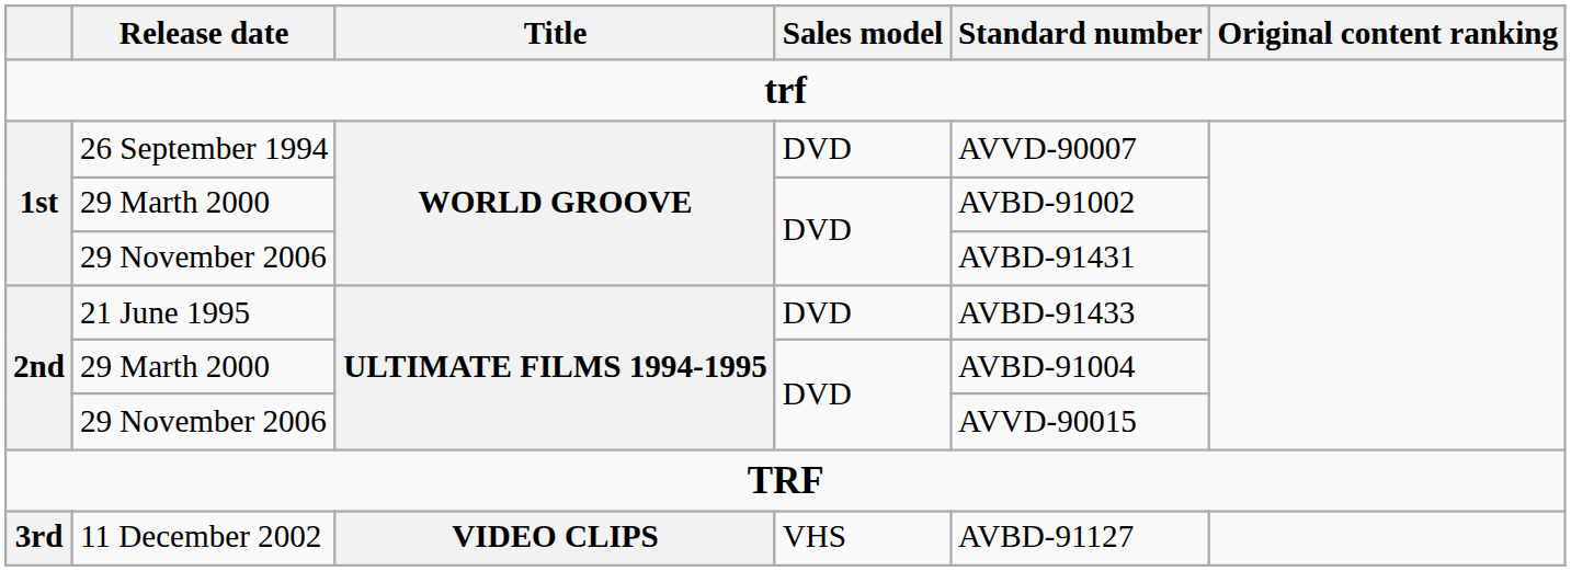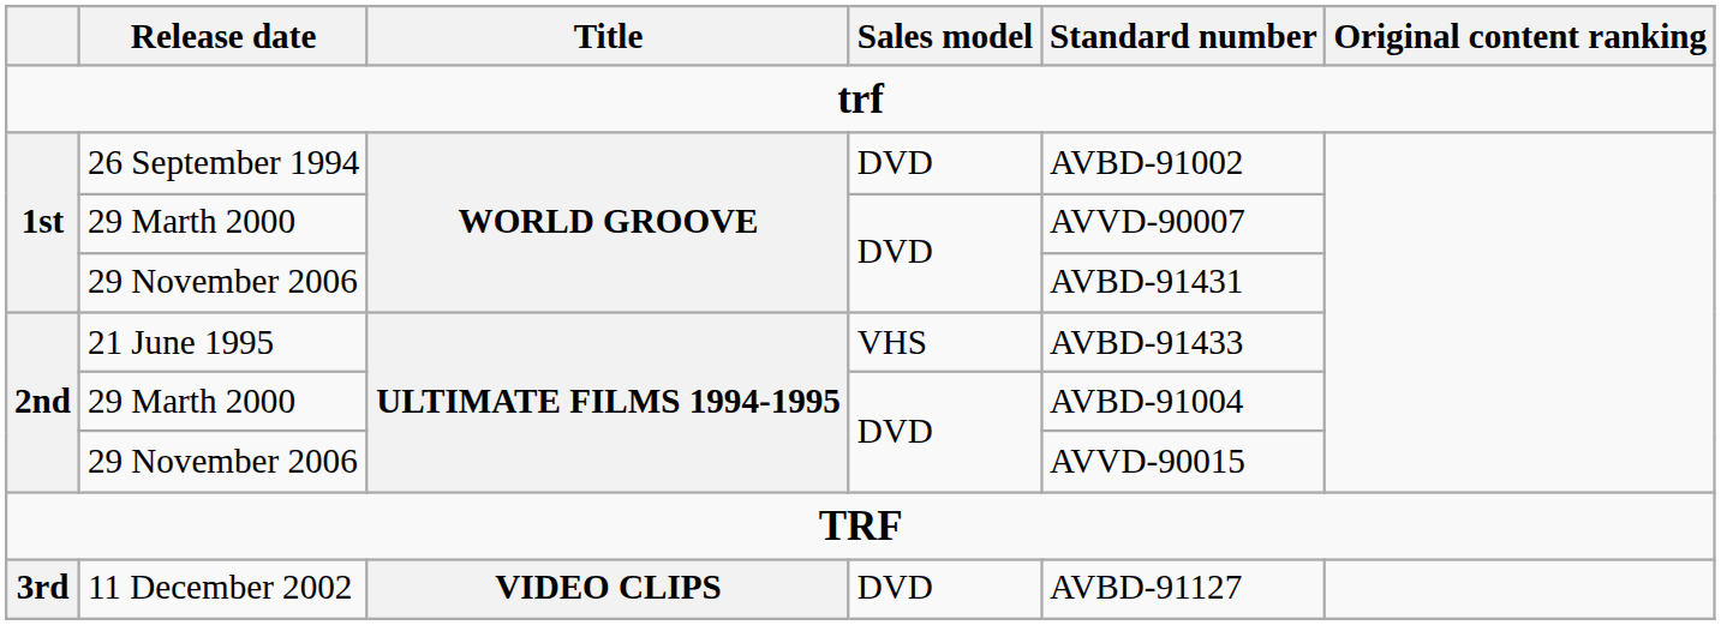 <table class="wikitable" style="font-size:small;">
 <tr>
 <th></th>
 <th>Release date</th>
 <th>Title</th>
 <th>Sales model</th>
 <th>Standard number</th>
 <th>Original content ranking</th>
 </tr>
 <tr>
 <td colspan="10" style="font-size: larger;text-align:center"><strong>trf</strong></td>
 </tr>
 <tr>
 <th rowspan="3">1st</th>
 <td>26 September 1994</td>
 <th rowspan="3">WORLD GROOVE</th>
 <td>DVD</td>
-<td>AVVD-90007</td>
+<td>AVBD-91002</td>
 <td rowspan="6"></td>
 </tr>
 <tr>
 <td>29 Marth 2000</td>
 <td rowspan="2">DVD</td>
-<td>AVBD-91002</td>
+<td>AVVD-90007</td>
 </tr>
 <tr>
 <td>29 November 2006</td>
 <td>AVBD-91431</td>
 </tr>
 <tr>
 <th rowspan="3">2nd</th>
 <td>21 June 1995</td>
 <th rowspan="3">ULTIMATE FILMS 1994-1995</th>
-<td>DVD</td>
+<td>VHS</td>
 <td>AVBD-91433</td>
 </tr>
 <tr>
 <td>29 Marth 2000</td>
 <td rowspan="2">DVD</td>
 <td>AVBD-91004</td>
 </tr>
 <tr>
 <td>29 November 2006</td>
 <td>AVVD-90015</td>
 </tr>
 <tr>
 <td colspan="10" style="font-size: larger;text-align:center"><strong>TRF</strong></td>
 </tr>
 <tr>
 <th>3rd</th>
 <td>11 December 2002</td>
 <th>VIDEO CLIPS</th>
-<td>VHS</td>
+<td>DVD</td>
 <td>AVBD-91127</td>
 <td></td>
 </tr>
 </table>
